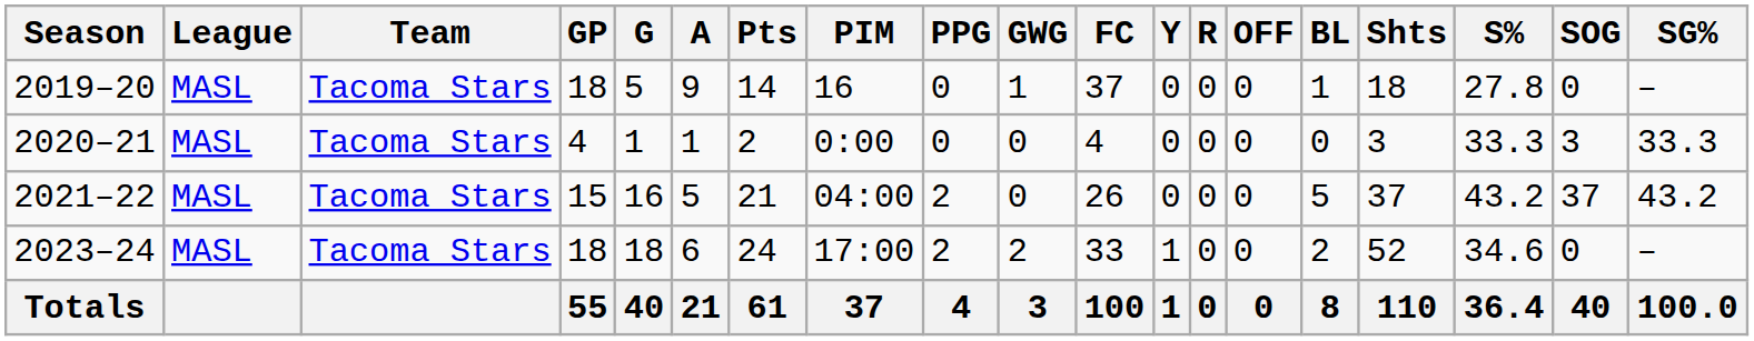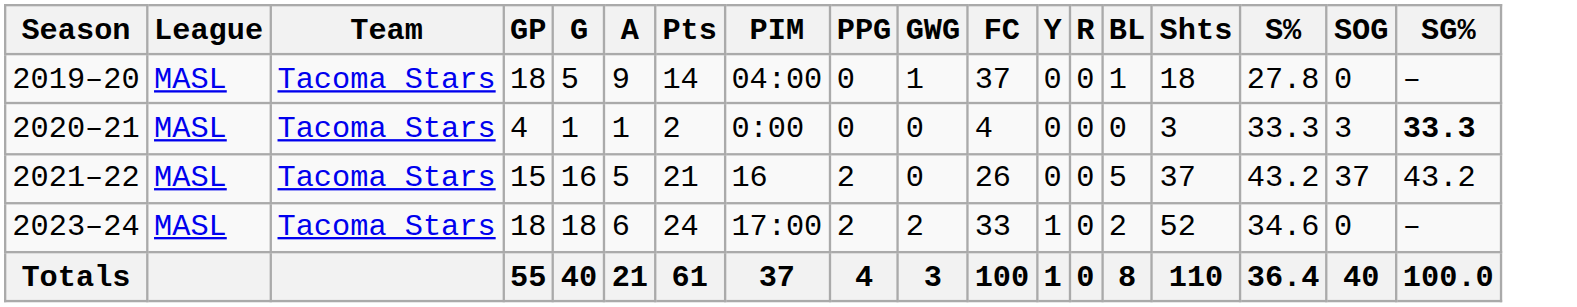 <table class="wikitable sortable">
 <tr>
 <th>Season</th>
 <th>League</th>
 <th>Team</th>
 <th>GP</th>
 <th>G</th>
 <th>A</th>
 <th>Pts</th>
 <th>PIM</th>
 <th>PPG</th>
 <th>GWG</th>
 <th>FC</th>
 <th>Y</th>
 <th>R</th>
-<th>OFF</th>
 <th>BL</th>
 <th>Shts</th>
 <th>S%</th>
 <th>SOG</th>
 <th>SG%</th>
 </tr>
 <tr>
 <td>2019–20</td>
 <td><a href='#'>MASL</a></td>
 <td><a href='#'>Tacoma Stars</a></td>
 <td>18</td>
 <td>5</td>
 <td>9</td>
 <td>14</td>
-<td>16</td>
+<td>04:00</td>
 <td>0</td>
 <td>1</td>
 <td>37</td>
-<td>0</td>
 <td>0</td>
 <td>0</td>
 <td>1</td>
 <td>18</td>
 <td>27.8</td>
 <td>0</td>
 <td>–</td>
 </tr>
 <tr>
 <td>2020–21</td>
 <td><a href='#'>MASL</a></td>
 <td><a href='#'>Tacoma Stars</a></td>
 <td>4</td>
 <td>1</td>
 <td>1</td>
 <td>2</td>
 <td>0:00</td>
 <td>0</td>
 <td>0</td>
 <td>4</td>
 <td>0</td>
 <td>0</td>
 <td>0</td>
-<td>0</td>
 <td>3</td>
 <td>33.3</td>
 <td>3</td>
-<td>33.3</td>
+<td><strong>33.3</strong></td>
 </tr>
 <tr>
 <td>2021–22</td>
 <td><a href='#'>MASL</a></td>
 <td><a href='#'>Tacoma Stars</a></td>
 <td>15</td>
 <td>16</td>
 <td>5</td>
 <td>21</td>
-<td>04:00</td>
+<td>16</td>
 <td>2</td>
 <td>0</td>
 <td>26</td>
-<td>0</td>
 <td>0</td>
 <td>0</td>
 <td>5</td>
 <td>37</td>
 <td>43.2</td>
 <td>37</td>
 <td>43.2</td>
 </tr>
 <tr>
 <td>2023–24</td>
 <td><a href='#'>MASL</a></td>
 <td><a href='#'>Tacoma Stars</a></td>
 <td>18</td>
 <td>18</td>
 <td>6</td>
 <td>24</td>
 <td>17:00</td>
 <td>2</td>
 <td>2</td>
 <td>33</td>
 <td>1</td>
 <td>0</td>
-<td>0</td>
 <td>2</td>
 <td>52</td>
 <td>34.6</td>
 <td>0</td>
 <td>–</td>
 </tr>
 <tr>
 <th>Totals</th>
 <th></th>
 <th></th>
 <th>55</th>
 <th>40</th>
 <th>21</th>
 <th>61</th>
 <th>37</th>
 <th>4</th>
 <th>3</th>
 <th>100</th>
 <th>1</th>
 <th>0</th>
-<th>0</th>
 <th>8</th>
 <th>110</th>
 <th>36.4</th>
 <th>40</th>
 <th>100.0</th>
 </tr>
 </table>
